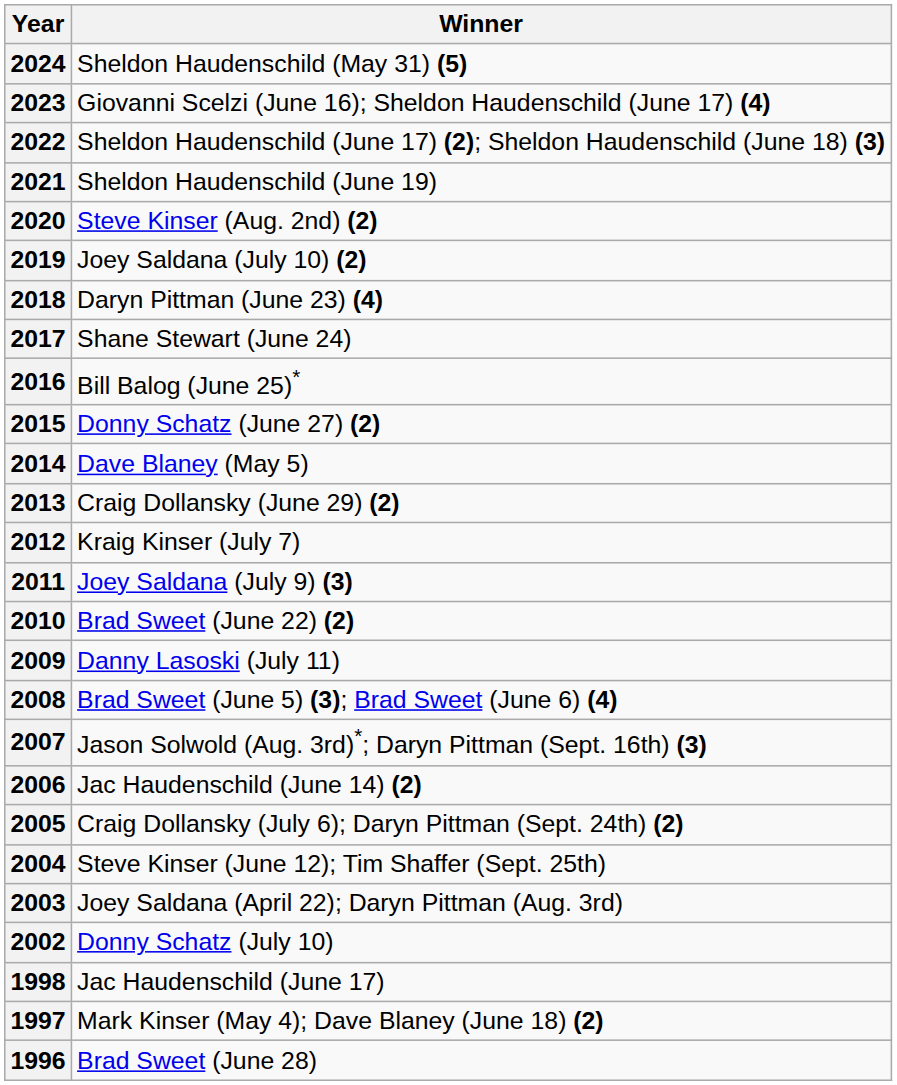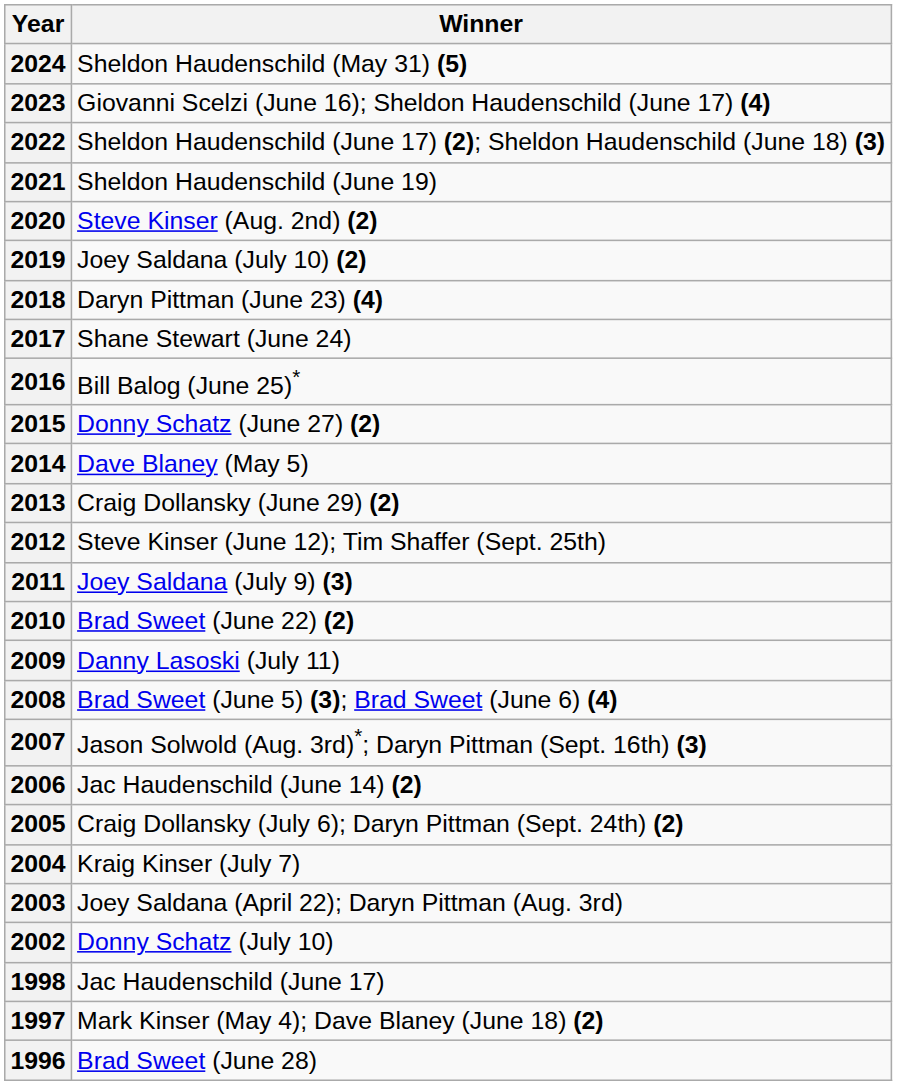 <table class="wikitable collapsible open">
 <tr>
 <th>Year</th>
 <th>Winner</th>
 </tr>
 <tr>
 <th>2024</th>
 <td>Sheldon Haudenschild (May 31) <strong>(5)</strong> </td>
 </tr>
 <tr>
 <th>2023</th>
 <td>Giovanni Scelzi (June 16); Sheldon Haudenschild (June 17) <strong>(4)</strong> </td>
 </tr>
 <tr>
 <th>2022</th>
 <td>Sheldon Haudenschild (June 17) <strong>(2)</strong>; Sheldon Haudenschild (June 18) <strong>(3)</strong></td>
 </tr>
 <tr>
 <th>2021</th>
 <td>Sheldon Haudenschild (June 19)</td>
 </tr>
 <tr>
 <th>2020</th>
 <td><a href='#'>Steve Kinser</a> (Aug. 2nd) <strong>(2)</strong></td>
 </tr>
 <tr>
 <th>2019</th>
 <td>Joey Saldana (July 10) <strong>(2)</strong></td>
 </tr>
 <tr>
 <th>2018</th>
 <td>Daryn Pittman (June 23) <strong>(4)</strong></td>
 </tr>
 <tr>
 <th>2017</th>
 <td>Shane Stewart (June 24)</td>
 </tr>
 <tr>
 <th>2016</th>
 <td>Bill Balog (June 25)<sup>*</sup> </td>
 </tr>
 <tr>
 <th>2015</th>
 <td><a href='#'>Donny Schatz</a> (June 27) <strong>(2)</strong></td>
 </tr>
 <tr>
 <th>2014</th>
 <td><a href='#'>Dave Blaney</a> (May 5)</td>
 </tr>
 <tr>
 <th>2013</th>
 <td>Craig Dollansky (June 29) <strong>(2)</strong></td>
 </tr>
 <tr>
 <th>2012</th>
-<td>Kraig Kinser (July 7)</td>
+<td>Steve Kinser (June 12); Tim Shaffer (Sept. 25th)</td>
 </tr>
 <tr>
 <th>2011</th>
 <td><a href='#'>Joey Saldana</a> (July 9) <strong>(3)</strong></td>
 </tr>
 <tr>
 <th>2010</th>
 <td><a href='#'>Brad Sweet</a> (June 22) <strong>(2)</strong></td>
 </tr>
 <tr>
 <th>2009</th>
 <td><a href='#'>Danny Lasoski</a> (July 11)</td>
 </tr>
 <tr>
 <th>2008</th>
 <td><a href='#'>Brad Sweet</a> (June 5) <strong>(3)</strong>; <a href='#'>Brad Sweet</a> (June 6) <strong>(4)</strong></td>
 </tr>
 <tr>
 <th>2007</th>
 <td>Jason Solwold (Aug. 3rd)<sup>*</sup>; Daryn Pittman (Sept. 16th) <strong>(3)</strong></td>
 </tr>
 <tr>
 <th>2006</th>
 <td>Jac Haudenschild (June 14) <strong>(2)</strong></td>
 </tr>
 <tr>
 <th>2005</th>
 <td>Craig Dollansky (July 6); Daryn Pittman (Sept. 24th) <strong>(2)</strong></td>
 </tr>
 <tr>
 <th>2004</th>
-<td>Steve Kinser (June 12); Tim Shaffer (Sept. 25th)</td>
+<td>Kraig Kinser (July 7)</td>
 </tr>
 <tr>
 <th>2003</th>
 <td>Joey Saldana (April 22); Daryn Pittman (Aug. 3rd)</td>
 </tr>
 <tr>
 <th>2002</th>
 <td><a href='#'>Donny Schatz</a> (July 10)</td>
 </tr>
 <tr>
 <th>1998</th>
 <td>Jac Haudenschild (June 17)</td>
 </tr>
 <tr>
 <th>1997</th>
 <td>Mark Kinser (May 4); Dave Blaney (June 18) <strong>(2)</strong></td>
 </tr>
 <tr>
 <th>1996</th>
 <td><a href='#'>Brad Sweet</a> (June 28)</td>
 </tr>
 <tr>
 </tr>
 </table>
